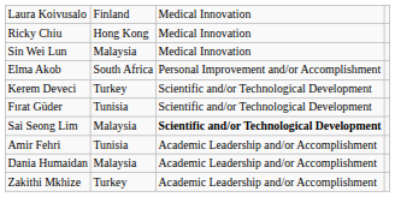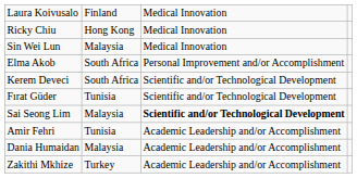 <table class="wikitable">
 <tr>
 <td>Laura Koivusalo</td>
 <td>Finland</td>
 <td>Medical Innovation</td>
 <td></td>
 </tr>
 <tr>
 <td>Ricky Chiu</td>
 <td>Hong Kong</td>
 <td>Medical Innovation</td>
 <td></td>
 </tr>
 <tr>
 <td>Sin Wei Lun</td>
 <td>Malaysia</td>
 <td>Medical Innovation</td>
 <td></td>
 </tr>
 <tr>
 <td>Elma Akob</td>
 <td>South Africa</td>
 <td>Personal Improvement and/or Accomplishment</td>
 <td></td>
 </tr>
 <tr>
 <td>Kerem Deveci</td>
-<td>Turkey</td>
+<td>South Africa</td>
 <td>Scientific and/or Technological Development</td>
 <td></td>
 </tr>
 <tr>
 <td>Fırat Güder</td>
 <td>Tunisia</td>
 <td>Scientific and/or Technological Development</td>
 <td></td>
 </tr>
 <tr>
 <td>Sai Seong Lim</td>
 <td>Malaysia</td>
 <td><strong>Scientific and/or Technological Development</strong></td>
 <td></td>
 </tr>
 <tr>
 <td>Amir Fehri</td>
 <td>Tunisia</td>
 <td>Academic Leadership and/or Accomplishment</td>
 <td></td>
 </tr>
 <tr>
 <td>Dania Humaidan</td>
 <td>Malaysia</td>
 <td>Academic Leadership and/or Accomplishment</td>
 <td></td>
 </tr>
 <tr>
 <td>Zakithi Mkhize</td>
 <td>Turkey</td>
 <td>Academic Leadership and/or Accomplishment</td>
 <td></td>
 </tr>
 </table>
